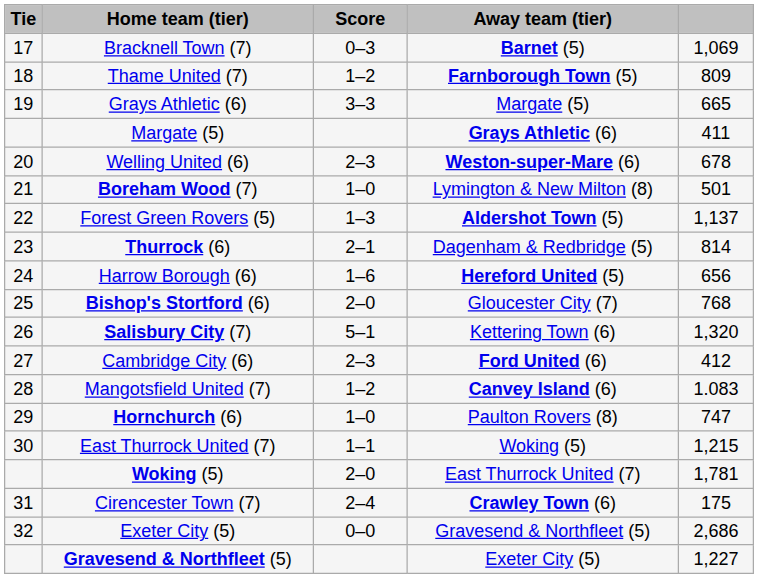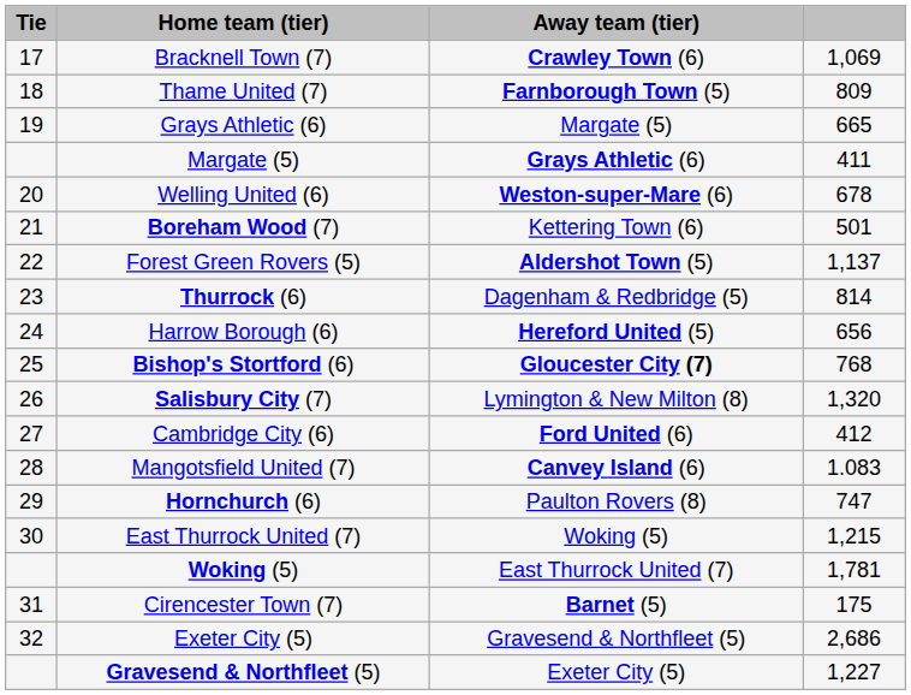 <table class="wikitable" style="width: 600px; background:WhiteSmoke; text-align:center; font-size:90%">
 <tr>
 <td scope="col" style="width:  5.00%; background:silver;"><strong>Tie</strong></td>
 <td scope="col" style="width: 36.25%; background:silver;"><strong>Home team (tier)</strong></td>
-<td scope="col" style="width: 12.50%; background:silver;"><strong>Score</strong></td>
 <td scope="col" style="width: 36.25%; background:silver;"><strong>Away team (tier)</strong></td>
 <td scope="col" style="width: 10.00%; background:silver;"><strong></strong></td>
 </tr>
 <tr>
 <td>17</td>
 <td><a href='#'>Bracknell Town</a> (7)</td>
-<td>0–3</td>
-<td><strong><a href='#'>Barnet</a></strong> (5)</td>
+<td><strong><a href='#'>Crawley Town</a></strong> (6)</td>
 <td>1,069</td>
 </tr>
 <tr>
 <td>18</td>
 <td><a href='#'>Thame United</a> (7)</td>
-<td>1–2</td>
 <td><strong><a href='#'>Farnborough Town</a></strong> (5)</td>
 <td>809</td>
 </tr>
 <tr>
 <td>19</td>
 <td><a href='#'>Grays Athletic</a> (6)</td>
-<td>3–3</td>
 <td><a href='#'>Margate</a> (5)</td>
 <td>665</td>
 </tr>
 <tr>
 <td><em></em></td>
 <td><a href='#'>Margate</a> (5)</td>
-<td></td>
 <td><strong><a href='#'>Grays Athletic</a></strong> (6)</td>
 <td>411</td>
 </tr>
 <tr>
 <td>20</td>
 <td><a href='#'>Welling United</a> (6)</td>
-<td>2–3</td>
 <td><strong><a href='#'>Weston-super-Mare</a></strong> (6)</td>
 <td>678</td>
 </tr>
 <tr>
 <td>21</td>
 <td><strong><a href='#'>Boreham Wood</a></strong> (7)</td>
-<td>1–0</td>
-<td><a href='#'>Lymington & New Milton</a> (8)</td>
+<td><a href='#'>Kettering Town</a> (6)</td>
 <td>501</td>
 </tr>
 <tr>
 <td>22</td>
 <td><a href='#'>Forest Green Rovers</a> (5)</td>
-<td>1–3</td>
 <td><strong><a href='#'>Aldershot Town</a></strong> (5)</td>
 <td>1,137</td>
 </tr>
 <tr>
 <td>23</td>
 <td><strong><a href='#'>Thurrock</a></strong> (6)</td>
-<td>2–1</td>
 <td><a href='#'>Dagenham & Redbridge</a> (5)</td>
 <td>814</td>
 </tr>
 <tr>
 <td>24</td>
 <td><a href='#'>Harrow Borough</a> (6)</td>
-<td>1–6</td>
 <td><strong><a href='#'>Hereford United</a></strong> (5)</td>
 <td>656</td>
 </tr>
 <tr>
 <td>25</td>
 <td><strong><a href='#'>Bishop's Stortford</a></strong> (6)</td>
-<td>2–0</td>
-<td><a href='#'>Gloucester City</a> (7)</td>
+<td><strong><a href='#'>Gloucester City</a> (7)</strong></td>
 <td>768</td>
 </tr>
 <tr>
 <td>26</td>
 <td><strong><a href='#'>Salisbury City</a></strong> (7)</td>
-<td>5–1</td>
-<td><a href='#'>Kettering Town</a> (6)</td>
+<td><a href='#'>Lymington & New Milton</a> (8)</td>
 <td>1,320</td>
 </tr>
 <tr>
 <td>27</td>
 <td><a href='#'>Cambridge City</a> (6)</td>
-<td>2–3</td>
 <td><strong><a href='#'>Ford United</a></strong> (6)</td>
 <td>412</td>
 </tr>
 <tr>
 <td>28</td>
 <td><a href='#'>Mangotsfield United</a> (7)</td>
-<td>1–2</td>
 <td><strong><a href='#'>Canvey Island</a></strong> (6)</td>
 <td>1.083</td>
 </tr>
 <tr>
 <td>29</td>
 <td><strong><a href='#'>Hornchurch</a></strong> (6)</td>
-<td>1–0</td>
 <td><a href='#'>Paulton Rovers</a> (8)</td>
 <td>747</td>
 </tr>
 <tr>
 <td>30</td>
 <td><a href='#'>East Thurrock United</a> (7)</td>
-<td>1–1</td>
 <td><a href='#'>Woking</a> (5)</td>
 <td>1,215</td>
 </tr>
 <tr>
 <td><em></em></td>
 <td><strong><a href='#'>Woking</a></strong> (5)</td>
-<td>2–0</td>
 <td><a href='#'>East Thurrock United</a> (7)</td>
 <td>1,781</td>
 </tr>
 <tr>
 <td>31</td>
 <td><a href='#'>Cirencester Town</a> (7)</td>
-<td>2–4</td>
-<td><strong><a href='#'>Crawley Town</a></strong> (6)</td>
+<td><strong><a href='#'>Barnet</a></strong> (5)</td>
 <td>175</td>
 </tr>
 <tr>
 <td>32</td>
 <td><a href='#'>Exeter City</a> (5)</td>
-<td>0–0</td>
 <td><a href='#'>Gravesend & Northfleet</a> (5)</td>
 <td>2,686</td>
 </tr>
 <tr>
 <td><em></em></td>
 <td><strong><a href='#'>Gravesend & Northfleet</a></strong> (5)</td>
-<td></td>
 <td><a href='#'>Exeter City</a> (5)</td>
 <td>1,227</td>
 </tr>
 </table>
